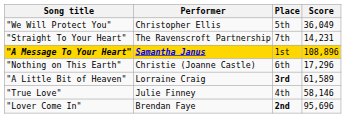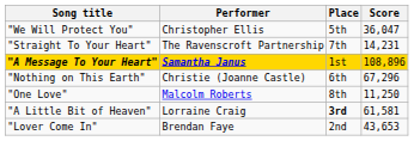 <table class="sortable wikitable">
 <tr>
 <th>Song title</th>
 <th>Performer</th>
 <th>Place</th>
 <th>Score</th>
 </tr>
 <tr>
 <td>"We Will Protect You"</td>
 <td>Christopher Ellis</td>
 <td>5th</td>
-<td>36,049</td>
+<td>36,047</td>
 </tr>
 <tr>
 <td>"Straight To Your Heart"</td>
 <td>The Ravenscroft Partnership</td>
 <td>7th</td>
 <td>14,231</td>
 </tr>
 <tr style="background:gold;">
 <td><strong><em>"A Message To Your Heart"</em></strong></td>
 <td><strong><em><a href='#'>Samantha Janus</a></em></strong></td>
 <td>1st</td>
 <td>108,896</td>
 </tr>
 <tr>
 <td>"Nothing on This Earth"</td>
 <td>Christie (Joanne Castle)</td>
 <td>6th</td>
-<td>17,296</td>
+<td>67,296</td>
+</tr>
+<tr>
+<td>"One Love"</td>
+<td><a href='#'>Malcolm Roberts</a></td>
+<td>8th</td>
+<td>11,250</td>
 </tr>
 <tr>
 <td>"A Little Bit of Heaven"</td>
 <td>Lorraine Craig</td>
 <td><strong>3rd</strong></td>
-<td>61,589</td>
-</tr>
-<tr>
-<td>"True Love"</td>
-<td>Julie Finney</td>
-<td>4th</td>
-<td>58,146</td>
+<td>61,581</td>
 </tr>
 <tr>
 <td>"Lover Come In"</td>
 <td>Brendan Faye</td>
-<td><strong>2nd</strong></td>
-<td>95,696</td>
+<td>2nd</td>
+<td>43,653</td>
 </tr>
 </table>
